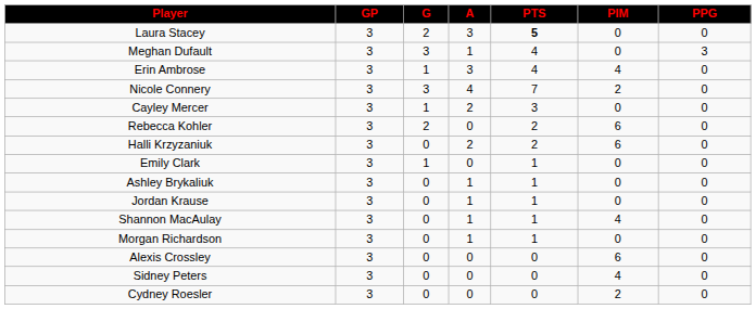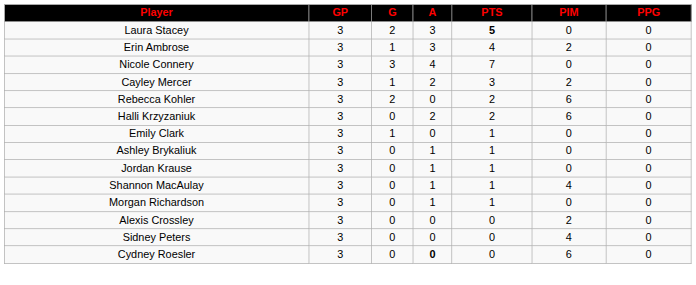 <table class="wikitable" style="width:80%;">
 <tr style="text-align:center; background:black; color:red;">
 <td><strong>Player</strong></td>
 <td><strong>GP</strong></td>
 <td><strong>G</strong></td>
 <td><strong>A</strong></td>
 <td><strong>PTS</strong></td>
 <td><strong>PIM</strong></td>
 <td><strong>PPG</strong></td>
 </tr>
 <tr style="text-align:center;" bgcolor="">
 <td>Laura Stacey</td>
 <td>3</td>
 <td>2</td>
 <td>3</td>
 <td><strong>5</strong></td>
 <td>0</td>
 <td>0</td>
 </tr>
 <tr style="text-align:center;" bgcolor="">
-<td>Meghan Dufault</td>
-<td>3</td>
-<td>3</td>
-<td>1</td>
-<td>4</td>
-<td>0</td>
-<td>3</td>
-</tr>
-<tr style="text-align:center;" bgcolor="">
 <td>Erin Ambrose</td>
 <td>3</td>
 <td>1</td>
 <td>3</td>
 <td>4</td>
-<td>4</td>
+<td>2</td>
 <td>0</td>
 </tr>
 <tr style="text-align:center;" bgcolor="">
 <td>Nicole Connery</td>
 <td>3</td>
 <td>3</td>
 <td>4</td>
 <td>7</td>
-<td>2</td>
+<td>0</td>
 <td>0</td>
 </tr>
 <tr style="text-align:center;" bgcolor="">
 <td>Cayley Mercer</td>
 <td>3</td>
 <td>1</td>
 <td>2</td>
 <td>3</td>
-<td>0</td>
+<td>2</td>
 <td>0</td>
 </tr>
 <tr style="text-align:center;" bgcolor="">
 <td>Rebecca Kohler</td>
 <td>3</td>
 <td>2</td>
 <td>0</td>
 <td>2</td>
 <td>6</td>
 <td>0</td>
 </tr>
 <tr style="text-align:center;" bgcolor="">
 <td>Halli Krzyzaniuk</td>
 <td>3</td>
 <td>0</td>
 <td>2</td>
 <td>2</td>
 <td>6</td>
 <td>0</td>
 </tr>
 <tr style="text-align:center;" bgcolor="">
 <td>Emily Clark</td>
 <td>3</td>
 <td>1</td>
 <td>0</td>
 <td>1</td>
 <td>0</td>
 <td>0</td>
 </tr>
 <tr style="text-align:center;" bgcolor="">
 <td>Ashley Brykaliuk</td>
 <td>3</td>
 <td>0</td>
 <td>1</td>
 <td>1</td>
 <td>0</td>
 <td>0</td>
 </tr>
 <tr style="text-align:center;" bgcolor="">
 <td>Jordan Krause</td>
 <td>3</td>
 <td>0</td>
 <td>1</td>
 <td>1</td>
 <td>0</td>
 <td>0</td>
 </tr>
 <tr style="text-align:center;" bgcolor="">
 <td>Shannon MacAulay</td>
 <td>3</td>
 <td>0</td>
 <td>1</td>
 <td>1</td>
 <td>4</td>
 <td>0</td>
 </tr>
 <tr style="text-align:center;" bgcolor="">
 <td>Morgan Richardson</td>
 <td>3</td>
 <td>0</td>
 <td>1</td>
 <td>1</td>
 <td>0</td>
 <td>0</td>
 </tr>
 <tr style="text-align:center;" bgcolor="">
 <td>Alexis Crossley</td>
 <td>3</td>
 <td>0</td>
 <td>0</td>
 <td>0</td>
-<td>6</td>
+<td>2</td>
 <td>0</td>
 </tr>
 <tr style="text-align:center;" bgcolor="">
 <td>Sidney Peters</td>
 <td>3</td>
 <td>0</td>
 <td>0</td>
 <td>0</td>
 <td>4</td>
 <td>0</td>
 </tr>
 <tr style="text-align:center;" bgcolor="">
 <td>Cydney Roesler</td>
 <td>3</td>
 <td>0</td>
+<td><strong>0</strong></td>
 <td>0</td>
-<td>0</td>
-<td>2</td>
+<td>6</td>
 <td>0</td>
 </tr>
 </table>
